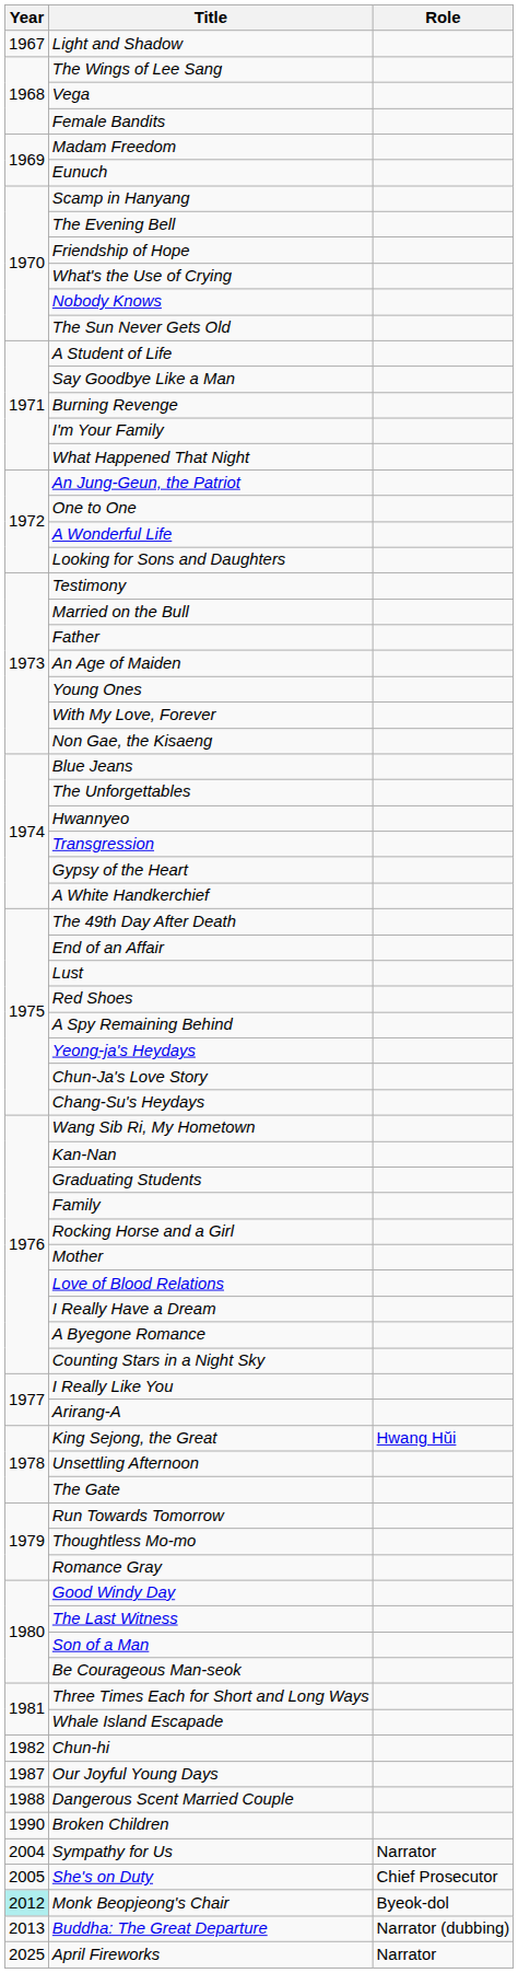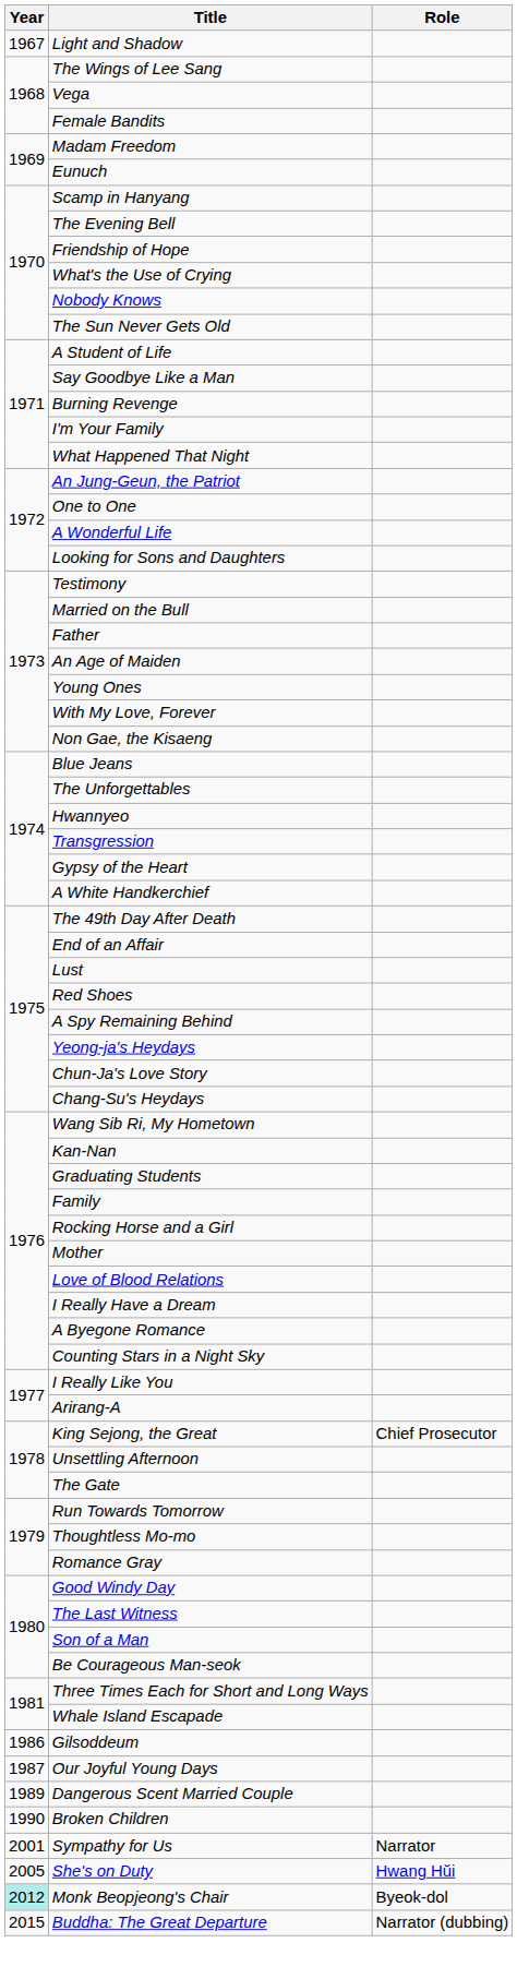 <table class="wikitable">
 <tr>
 <th>Year</th>
 <th>Title</th>
 <th>Role</th>
 </tr>
 <tr>
 <td>1967</td>
 <td><em>Light and Shadow</em></td>
 <td></td>
 </tr>
 <tr>
 <td rowspan=3>1968</td>
 <td><em>The Wings of Lee Sang</em></td>
 <td></td>
 </tr>
 <tr>
 <td><em>Vega</em></td>
 <td></td>
 </tr>
 <tr>
 <td><em>Female Bandits</em></td>
 <td></td>
 </tr>
 <tr>
 <td rowspan=2>1969</td>
 <td><em>Madam Freedom</em></td>
 <td></td>
 </tr>
 <tr>
 <td><em>Eunuch</em></td>
 <td></td>
 </tr>
 <tr>
 <td rowspan=6>1970</td>
 <td><em>Scamp in Hanyang</em></td>
 <td></td>
 </tr>
 <tr>
 <td><em>The Evening Bell</em></td>
 <td></td>
 </tr>
 <tr>
 <td><em>Friendship of Hope</em></td>
 <td></td>
 </tr>
 <tr>
 <td><em>What's the Use of Crying</em></td>
 <td></td>
 </tr>
 <tr>
 <td><em><a href='#'>Nobody Knows</a></em></td>
 <td></td>
 </tr>
 <tr>
 <td><em>The Sun Never Gets Old</em></td>
 <td></td>
 </tr>
 <tr>
 <td rowspan=5>1971</td>
 <td><em>A Student of Life</em></td>
 <td></td>
 </tr>
 <tr>
 <td><em>Say Goodbye Like a Man</em></td>
 <td></td>
 </tr>
 <tr>
 <td><em>Burning Revenge</em></td>
 <td></td>
 </tr>
 <tr>
 <td><em>I'm Your Family</em></td>
 <td></td>
 </tr>
 <tr>
 <td><em>What Happened That Night</em></td>
 <td></td>
 </tr>
 <tr>
 <td rowspan=4>1972</td>
 <td><em><a href='#'>An Jung-Geun, the Patriot</a></em></td>
 <td></td>
 </tr>
 <tr>
 <td><em>One to One</em></td>
 <td></td>
 </tr>
 <tr>
 <td><em><a href='#'>A Wonderful Life</a></em></td>
 <td></td>
 </tr>
 <tr>
 <td><em>Looking for Sons and Daughters</em></td>
 <td></td>
 </tr>
 <tr>
 <td rowspan=7>1973</td>
 <td><em>Testimony</em></td>
 <td></td>
 </tr>
 <tr>
 <td><em>Married on the Bull</em></td>
 <td></td>
 </tr>
 <tr>
 <td><em>Father</em></td>
 <td></td>
 </tr>
 <tr>
 <td><em>An Age of Maiden</em></td>
 <td></td>
 </tr>
 <tr>
 <td><em>Young Ones</em></td>
 <td></td>
 </tr>
 <tr>
 <td><em>With My Love, Forever</em></td>
 <td></td>
 </tr>
 <tr>
 <td><em>Non Gae, the Kisaeng</em></td>
 <td></td>
 </tr>
 <tr>
 <td rowspan=6>1974</td>
 <td><em>Blue Jeans</em></td>
 <td></td>
 </tr>
 <tr>
 <td><em>The Unforgettables</em></td>
 <td></td>
 </tr>
 <tr>
 <td><em>Hwannyeo</em></td>
 <td></td>
 </tr>
 <tr>
 <td><em><a href='#'>Transgression</a></em></td>
 <td></td>
 </tr>
 <tr>
 <td><em>Gypsy of the Heart</em></td>
 <td></td>
 </tr>
 <tr>
 <td><em>A White Handkerchief</em></td>
 <td></td>
 </tr>
 <tr>
 <td rowspan=8>1975</td>
 <td><em>The 49th Day After Death</em></td>
 <td></td>
 </tr>
 <tr>
 <td><em>End of an Affair</em></td>
 <td></td>
 </tr>
 <tr>
 <td><em>Lust</em></td>
 <td></td>
 </tr>
 <tr>
 <td><em>Red Shoes</em></td>
 <td></td>
 </tr>
 <tr>
 <td><em>A Spy Remaining Behind</em></td>
 <td></td>
 </tr>
 <tr>
 <td><em><a href='#'>Yeong-ja's Heydays</a></em></td>
 <td></td>
 </tr>
 <tr>
 <td><em>Chun-Ja's Love Story</em></td>
 <td></td>
 </tr>
 <tr>
 <td><em>Chang-Su's Heydays</em></td>
 <td></td>
 </tr>
 <tr>
 <td rowspan=10>1976</td>
 <td><em>Wang Sib Ri, My Hometown</em></td>
 <td></td>
 </tr>
 <tr>
 <td><em>Kan-Nan</em></td>
 <td></td>
 </tr>
 <tr>
 <td><em>Graduating Students</em></td>
 <td></td>
 </tr>
 <tr>
 <td><em>Family</em></td>
 <td></td>
 </tr>
 <tr>
 <td><em>Rocking Horse and a Girl</em></td>
 <td></td>
 </tr>
 <tr>
 <td><em>Mother</em></td>
 <td></td>
 </tr>
 <tr>
 <td><em><a href='#'>Love of Blood Relations</a></em></td>
 <td></td>
 </tr>
 <tr>
 <td><em>I Really Have a Dream</em></td>
 <td></td>
 </tr>
 <tr>
 <td><em> A Byegone Romance</em></td>
 <td></td>
 </tr>
 <tr>
 <td><em>Counting Stars in a Night Sky</em></td>
 <td></td>
 </tr>
 <tr>
 <td rowspan=2>1977</td>
 <td><em>I Really Like You</em></td>
 <td></td>
 </tr>
 <tr>
 <td><em>Arirang-A</em></td>
 <td></td>
 </tr>
 <tr>
 <td rowspan=3>1978</td>
 <td><em>King Sejong, the Great</em></td>
-<td><a href='#'>Hwang Hŭi</a></td>
+<td>Chief Prosecutor</td>
 </tr>
 <tr>
 <td><em>Unsettling Afternoon</em></td>
 <td></td>
 </tr>
 <tr>
 <td><em>The Gate</em></td>
 <td></td>
 </tr>
 <tr>
 <td rowspan=3>1979</td>
 <td><em>Run Towards Tomorrow</em></td>
 <td></td>
 </tr>
 <tr>
 <td><em>Thoughtless Mo-mo</em></td>
 <td></td>
 </tr>
 <tr>
 <td><em>Romance Gray</em></td>
 <td></td>
 </tr>
 <tr>
 <td rowspan=4>1980</td>
 <td><em><a href='#'>Good Windy Day</a></em></td>
 <td></td>
 </tr>
 <tr>
 <td><em><a href='#'>The Last Witness</a></em></td>
 <td></td>
 </tr>
 <tr>
 <td><em><a href='#'>Son of a Man</a></em></td>
 <td></td>
 </tr>
 <tr>
 <td><em>Be Courageous Man-seok</em></td>
 <td></td>
 </tr>
 <tr>
 <td rowspan=2>1981</td>
 <td><em>Three Times Each for Short and Long Ways</em></td>
 <td></td>
 </tr>
 <tr>
 <td><em>Whale Island Escapade</em></td>
 <td></td>
 </tr>
 <tr>
-<td>1982</td>
-<td><em>Chun-hi</em></td>
+<td>1986</td>
+<td><em>Gilsoddeum</em></td>
 <td></td>
 </tr>
 <tr>
 <td>1987</td>
 <td><em>Our Joyful Young Days</em></td>
 <td></td>
 </tr>
 <tr>
-<td>1988</td>
+<td>1989</td>
 <td><em>Dangerous Scent Married Couple</em></td>
 <td></td>
 </tr>
 <tr>
 <td>1990</td>
 <td><em>Broken Children</em></td>
 <td></td>
 </tr>
 <tr>
-<td>2004</td>
+<td>2001</td>
 <td><em>Sympathy for Us</em></td>
 <td>Narrator</td>
 </tr>
 <tr>
 <td>2005</td>
 <td><em><a href='#'>She's on Duty</a></em></td>
-<td>Chief Prosecutor</td>
+<td><a href='#'>Hwang Hŭi</a></td>
 </tr>
 <tr>
 <td style="background: paleturquoise;">2012</td>
 <td><em>Monk Beopjeong's Chair</em></td>
 <td>Byeok-dol</td>
 </tr>
 <tr>
-<td>2013</td>
+<td>2015</td>
 <td><em><a href='#'>Buddha: The Great Departure</a></em></td>
 <td>Narrator (dubbing)</td>
 </tr>
-<tr>
-<td>2025</td>
-<td><em>April Fireworks</em></td>
-<td>Narrator</td>
-</tr>
 </table>
